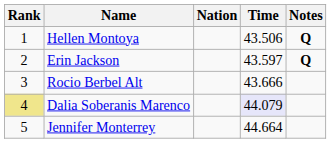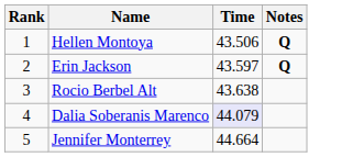 <table class="wikitable sortable">
 <tr>
 <th>Rank</th>
 <th>Name</th>
-<th>Nation</th>
 <th>Time</th>
 <th>Notes</th>
 </tr>
 <tr>
 <td align="center">1</td>
 <td><a href='#'>Hellen Montoya</a></td>
-<td></td>
 <td align="center">43.506</td>
 <td align="center"><strong>Q</strong></td>
 </tr>
 <tr>
 <td align="center">2</td>
 <td><a href='#'>Erin Jackson</a></td>
-<td></td>
 <td align="center">43.597</td>
 <td align="center"><strong>Q</strong></td>
 </tr>
 <tr>
 <td align="center">3</td>
 <td><a href='#'>Rocio Berbel Alt</a></td>
-<td></td>
-<td align="center">43.666</td>
+<td align="center">43.638</td>
 <td align="center"></td>
 </tr>
 <tr>
-<td align="center" style="background: khaki;">4</td>
+<td align="center">4</td>
 <td><a href='#'>Dalia Soberanis Marenco</a></td>
-<td></td>
 <td align="center" style="background: lavender;">44.079</td>
 <td align="center"></td>
 </tr>
 <tr>
 <td align="center">5</td>
 <td><a href='#'>Jennifer Monterrey</a></td>
-<td></td>
 <td align="center">44.664</td>
 <td align="center"></td>
 </tr>
 </table>
